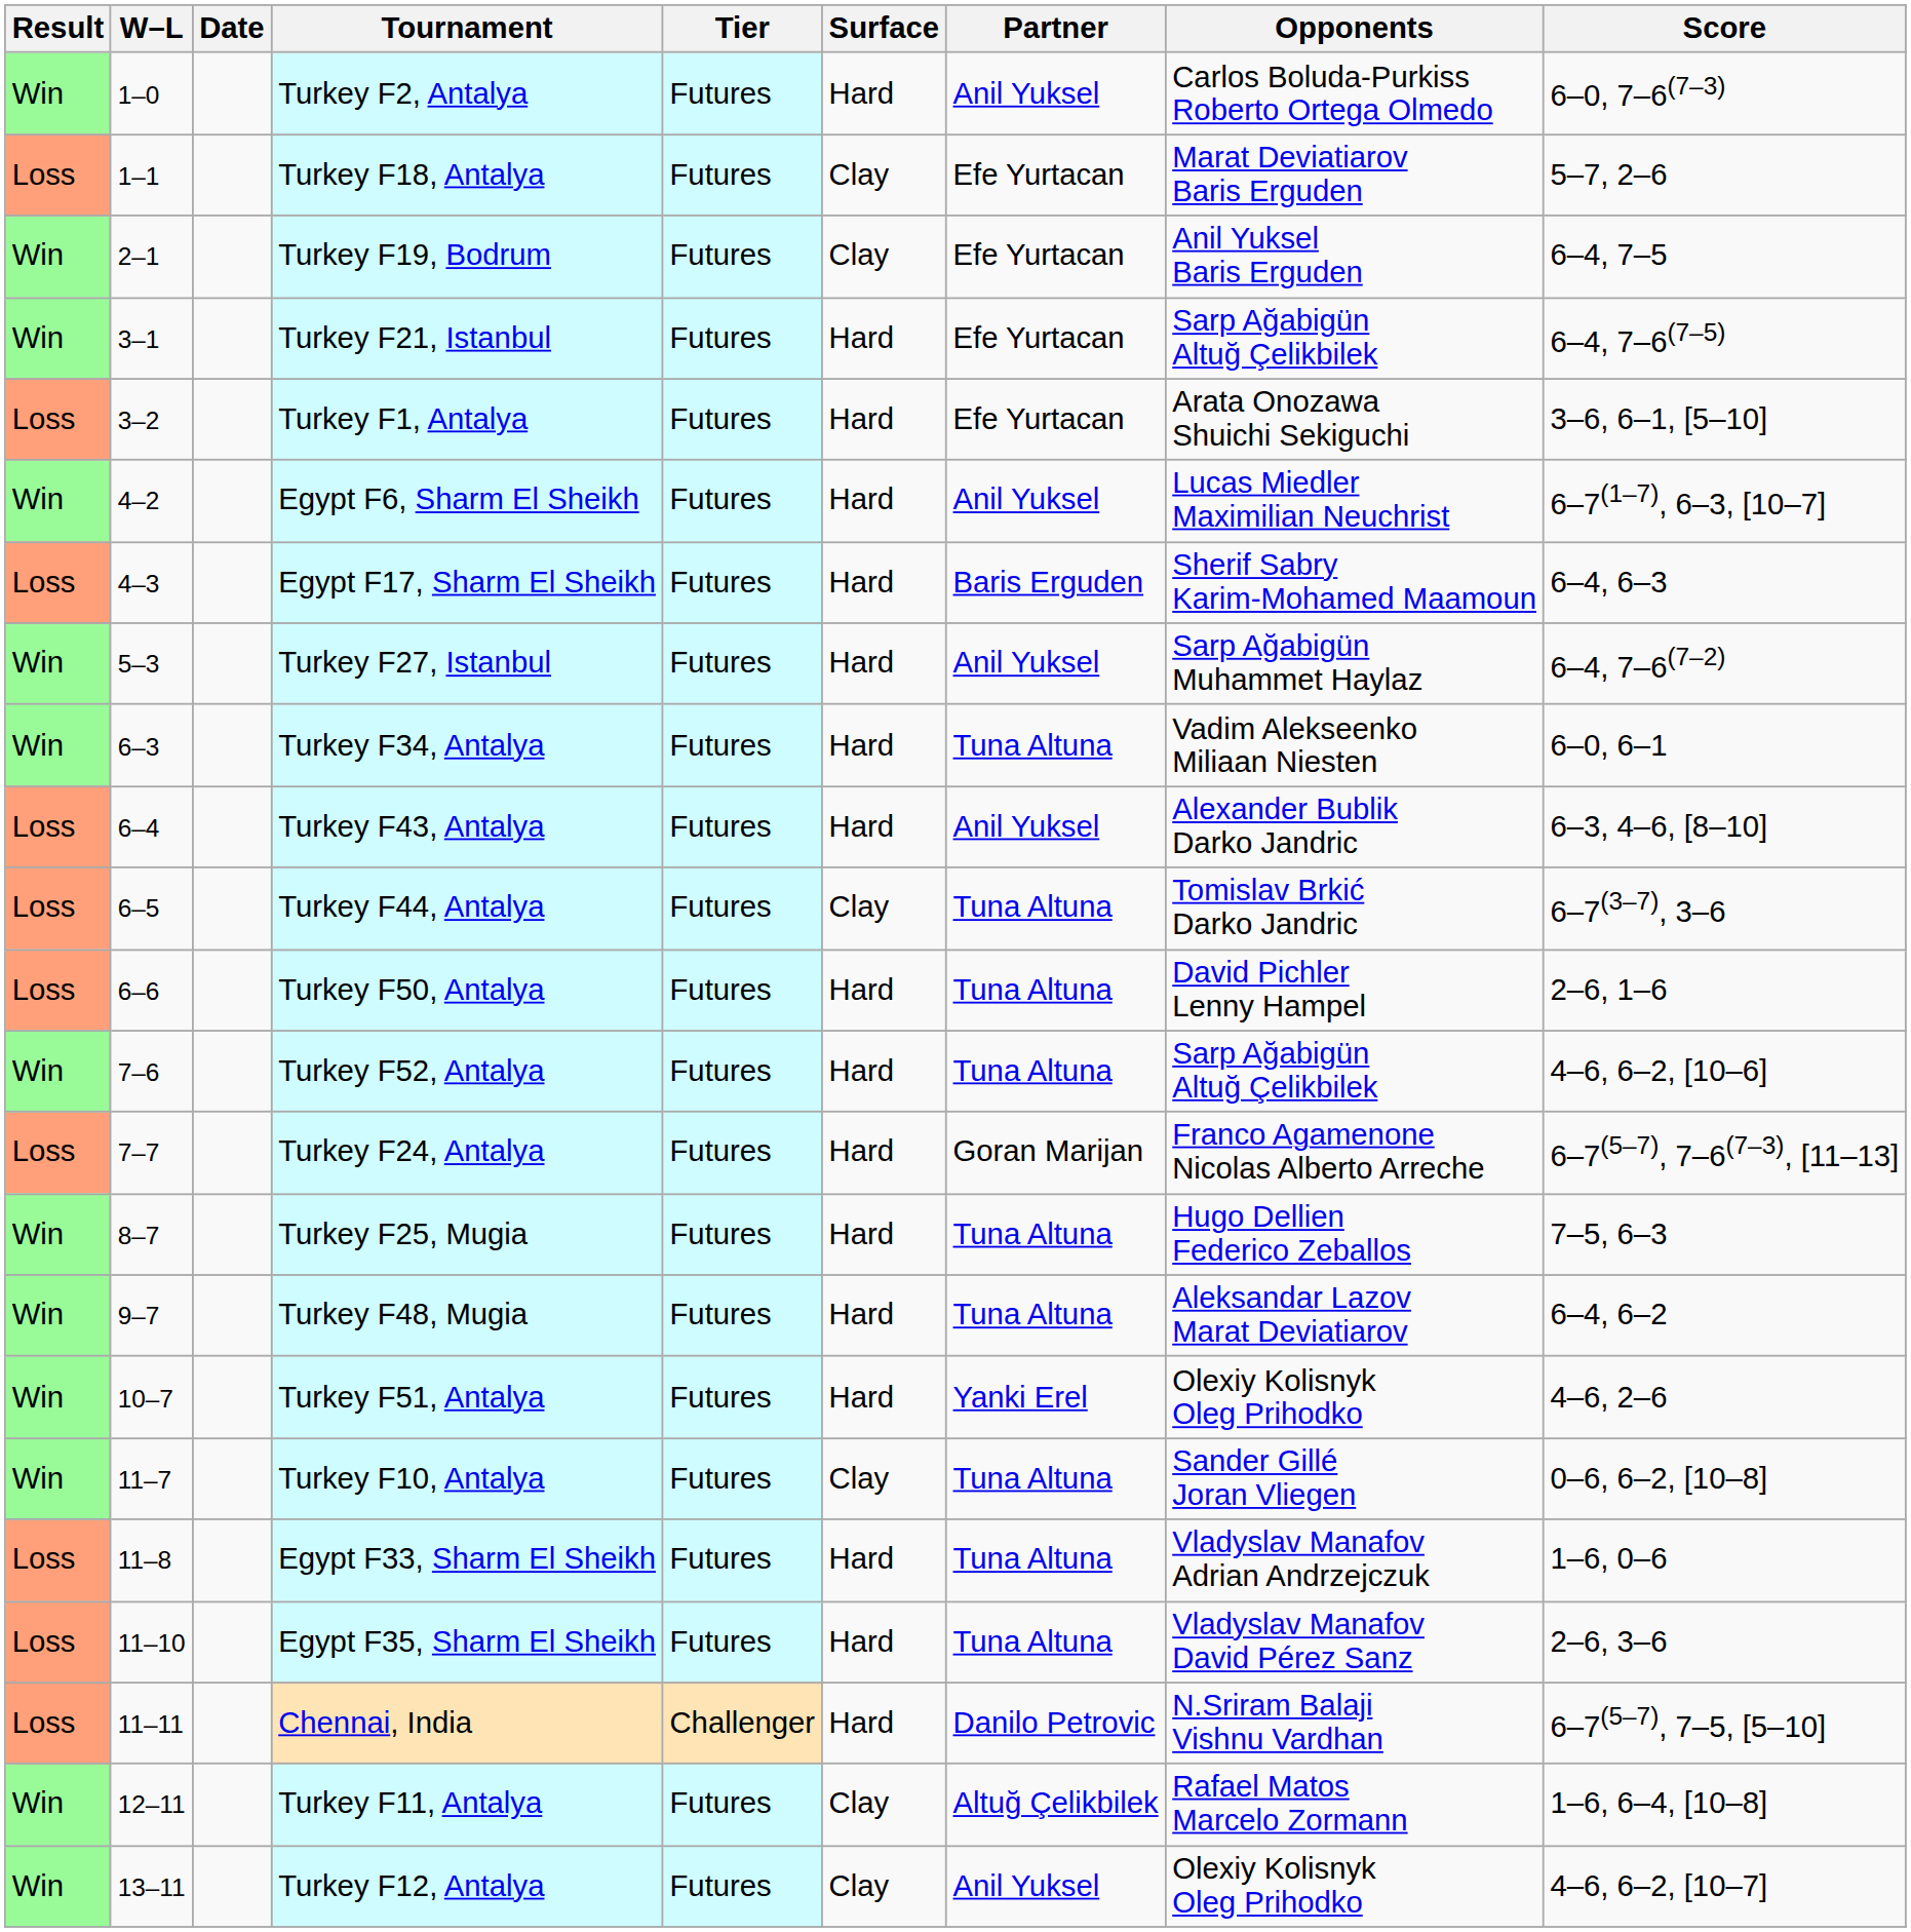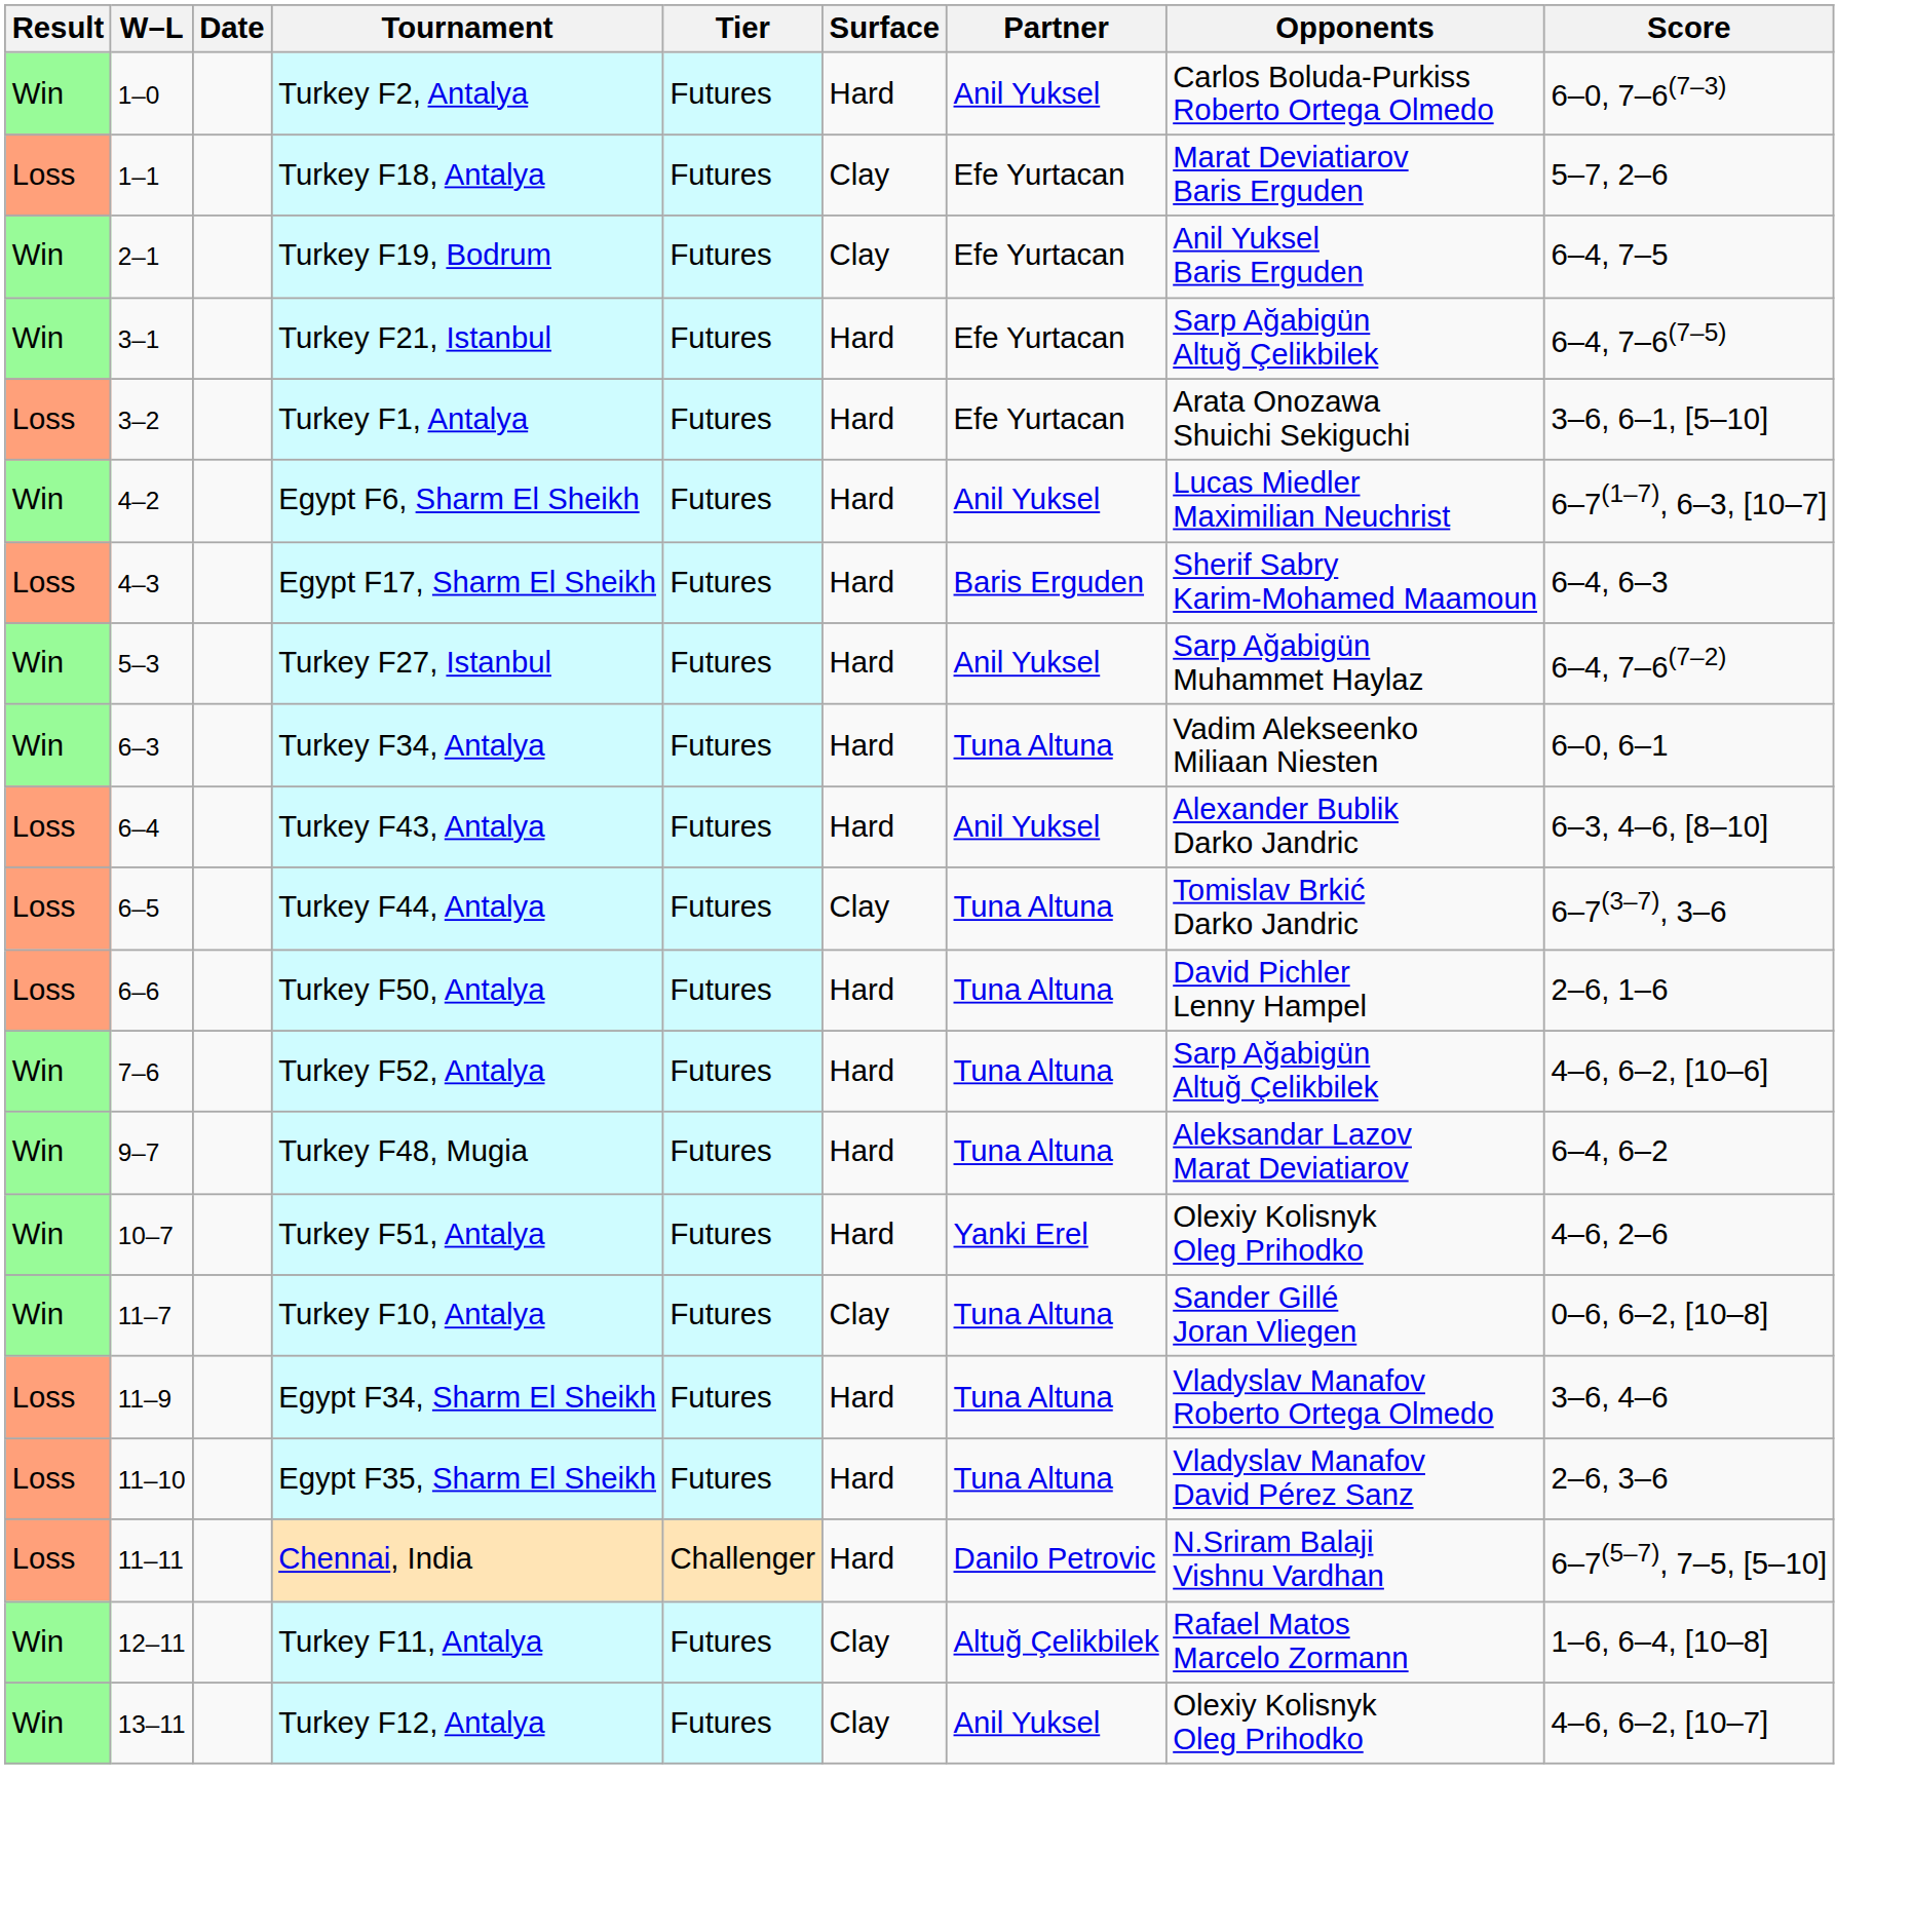 <table class="sortable wikitable">
 <tr>
 <th>Result</th>
 <th class="unsortable">W–L</th>
 <th>Date</th>
 <th>Tournament</th>
 <th>Tier</th>
 <th>Surface</th>
 <th>Partner</th>
 <th>Opponents</th>
 <th class="unsortable">Score</th>
 </tr>
 <tr>
 <td bgcolor=98FB98>Win</td>
 <td><small>1–0</small></td>
 <td></td>
 <td style="background:#cffcff;">Turkey F2, <a href='#'>Antalya</a></td>
 <td style="background:#cffcff;">Futures</td>
 <td>Hard</td>
 <td> <a href='#'>Anil Yuksel</a></td>
 <td> Carlos Boluda-Purkiss <br> <a href='#'>Roberto Ortega Olmedo</a></td>
 <td>6–0, 7–6<sup>(7–3)</sup></td>
 </tr>
 <tr>
 <td bgcolor=FFA07A>Loss</td>
 <td><small>1–1</small></td>
 <td></td>
 <td style="background:#cffcff;">Turkey F18, <a href='#'>Antalya</a></td>
 <td style="background:#cffcff;">Futures</td>
 <td>Clay</td>
 <td> Efe Yurtacan</td>
 <td> <a href='#'>Marat Deviatiarov</a> <br> <a href='#'>Baris Erguden</a></td>
 <td>5–7, 2–6</td>
 </tr>
 <tr>
 <td bgcolor=98FB98>Win</td>
 <td><small>2–1</small></td>
 <td></td>
 <td style="background:#cffcff;">Turkey F19, <a href='#'>Bodrum</a></td>
 <td style="background:#cffcff;">Futures</td>
 <td>Clay</td>
 <td> Efe Yurtacan</td>
 <td> <a href='#'>Anil Yuksel</a> <br> <a href='#'>Baris Erguden</a></td>
 <td>6–4, 7–5</td>
 </tr>
 <tr>
 <td bgcolor=98FB98>Win</td>
 <td><small>3–1</small></td>
 <td></td>
 <td style="background:#cffcff;">Turkey F21, <a href='#'>Istanbul</a></td>
 <td style="background:#cffcff;">Futures</td>
 <td>Hard</td>
 <td> Efe Yurtacan</td>
 <td> <a href='#'>Sarp Ağabigün</a> <br> <a href='#'>Altuğ Çelikbilek</a></td>
 <td>6–4, 7–6<sup>(7–5)</sup></td>
 </tr>
 <tr>
 <td bgcolor=FFA07A>Loss</td>
 <td><small>3–2</small></td>
 <td></td>
 <td style="background:#cffcff;">Turkey F1, <a href='#'>Antalya</a></td>
 <td style="background:#cffcff;">Futures</td>
 <td>Hard</td>
 <td> Efe Yurtacan</td>
 <td> Arata Onozawa <br> Shuichi Sekiguchi</td>
 <td>3–6, 6–1, [5–10]</td>
 </tr>
 <tr>
 <td bgcolor=98FB98>Win</td>
 <td><small>4–2</small></td>
 <td></td>
 <td style="background:#cffcff;">Egypt F6, <a href='#'>Sharm El Sheikh</a></td>
 <td style="background:#cffcff;">Futures</td>
 <td>Hard</td>
 <td> <a href='#'>Anil Yuksel</a></td>
 <td> <a href='#'>Lucas Miedler</a> <br> <a href='#'>Maximilian Neuchrist</a></td>
 <td>6–7<sup>(1–7)</sup>, 6–3, [10–7]</td>
 </tr>
 <tr>
 <td bgcolor=FFA07A>Loss</td>
 <td><small>4–3</small></td>
 <td></td>
 <td style="background:#cffcff;">Egypt F17, <a href='#'>Sharm El Sheikh</a></td>
 <td style="background:#cffcff;">Futures</td>
 <td>Hard</td>
 <td> <a href='#'>Baris Erguden</a></td>
 <td> <a href='#'>Sherif Sabry</a> <br> <a href='#'>Karim-Mohamed Maamoun</a></td>
 <td>6–4, 6–3</td>
 </tr>
 <tr>
 <td bgcolor=98FB98>Win</td>
 <td><small>5–3</small></td>
 <td></td>
 <td style="background:#cffcff;">Turkey F27, <a href='#'>Istanbul</a></td>
 <td style="background:#cffcff;">Futures</td>
 <td>Hard</td>
 <td> <a href='#'>Anil Yuksel</a></td>
 <td> <a href='#'>Sarp Ağabigün</a> <br> Muhammet Haylaz</td>
 <td>6–4, 7–6<sup>(7–2)</sup></td>
 </tr>
 <tr>
 <td bgcolor=98FB98>Win</td>
 <td><small>6–3</small></td>
 <td></td>
 <td style="background:#cffcff;">Turkey F34, <a href='#'>Antalya</a></td>
 <td style="background:#cffcff;">Futures</td>
 <td>Hard</td>
 <td> <a href='#'>Tuna Altuna</a></td>
 <td> Vadim Alekseenko <br> Miliaan Niesten</td>
 <td>6–0, 6–1</td>
 </tr>
 <tr>
 <td bgcolor=FFA07A>Loss</td>
 <td><small>6–4</small></td>
 <td></td>
 <td style="background:#cffcff;">Turkey F43, <a href='#'>Antalya</a></td>
 <td style="background:#cffcff;">Futures</td>
 <td>Hard</td>
 <td> <a href='#'>Anil Yuksel</a></td>
 <td> <a href='#'>Alexander Bublik</a> <br> Darko Jandric</td>
 <td>6–3, 4–6, [8–10]</td>
 </tr>
 <tr>
 <td bgcolor=FFA07A>Loss</td>
 <td><small>6–5</small></td>
 <td></td>
 <td style="background:#cffcff;">Turkey F44, <a href='#'>Antalya</a></td>
 <td style="background:#cffcff;">Futures</td>
 <td>Clay</td>
 <td> <a href='#'>Tuna Altuna</a></td>
 <td> <a href='#'>Tomislav Brkić</a> <br> Darko Jandric</td>
 <td>6–7<sup>(3–7)</sup>, 3–6</td>
 </tr>
 <tr>
 <td bgcolor=FFA07A>Loss</td>
 <td><small>6–6</small></td>
 <td></td>
 <td style="background:#cffcff;">Turkey F50, <a href='#'>Antalya</a></td>
 <td style="background:#cffcff;">Futures</td>
 <td>Hard</td>
 <td> <a href='#'>Tuna Altuna</a></td>
 <td> <a href='#'>David Pichler</a> <br> Lenny Hampel</td>
 <td>2–6, 1–6</td>
 </tr>
 <tr>
 <td bgcolor=98FB98>Win</td>
 <td><small>7–6</small></td>
 <td></td>
 <td style="background:#cffcff;">Turkey F52, <a href='#'>Antalya</a></td>
 <td style="background:#cffcff;">Futures</td>
 <td>Hard</td>
 <td> <a href='#'>Tuna Altuna</a></td>
 <td> <a href='#'>Sarp Ağabigün</a> <br> <a href='#'>Altuğ Çelikbilek</a></td>
 <td>4–6, 6–2, [10–6]</td>
 </tr>
 <tr>
-<td bgcolor=FFA07A>Loss</td>
-<td><small>7–7</small></td>
-<td></td>
-<td style="background:#cffcff;">Turkey F24, <a href='#'>Antalya</a></td>
-<td style="background:#cffcff;">Futures</td>
-<td>Hard</td>
-<td> Goran Marijan</td>
-<td> <a href='#'>Franco Agamenone</a> <br> Nicolas Alberto Arreche</td>
-<td>6–7<sup>(5–7)</sup>, 7–6<sup>(7–3)</sup>, [11–13]</td>
-</tr>
-<tr>
-<td bgcolor=98FB98>Win</td>
-<td><small>8–7</small></td>
-<td></td>
-<td style="background:#cffcff;">Turkey F25, Mugia</td>
-<td style="background:#cffcff;">Futures</td>
-<td>Hard</td>
-<td> <a href='#'>Tuna Altuna</a></td>
-<td> <a href='#'>Hugo Dellien</a> <br> <a href='#'>Federico Zeballos</a></td>
-<td>7–5, 6–3</td>
-</tr>
-<tr>
 <td bgcolor=98FB98>Win</td>
 <td><small>9–7</small></td>
 <td></td>
 <td style="background:#cffcff;">Turkey F48, Mugia</td>
 <td style="background:#cffcff;">Futures</td>
 <td>Hard</td>
 <td> <a href='#'>Tuna Altuna</a></td>
 <td> <a href='#'>Aleksandar Lazov</a> <br> <a href='#'>Marat Deviatiarov</a></td>
 <td>6–4, 6–2</td>
 </tr>
 <tr>
 <td bgcolor=98FB98>Win</td>
 <td><small>10–7</small></td>
 <td></td>
 <td style="background:#cffcff;">Turkey F51, <a href='#'>Antalya</a></td>
 <td style="background:#cffcff;">Futures</td>
 <td>Hard</td>
 <td> <a href='#'>Yanki Erel</a></td>
 <td> Olexiy Kolisnyk <br> <a href='#'>Oleg Prihodko</a></td>
 <td>4–6, 2–6</td>
 </tr>
 <tr>
 <td bgcolor=98FB98>Win</td>
 <td><small>11–7</small></td>
 <td></td>
 <td style="background:#cffcff;">Turkey F10, <a href='#'>Antalya</a></td>
 <td style="background:#cffcff;">Futures</td>
 <td>Clay</td>
 <td> <a href='#'>Tuna Altuna</a></td>
 <td> <a href='#'>Sander Gillé</a> <br> <a href='#'>Joran Vliegen</a></td>
 <td>0–6, 6–2, [10–8]</td>
 </tr>
 <tr>
 <td bgcolor=FFA07A>Loss</td>
-<td><small>11–8</small></td>
+<td><small>11–9</small></td>
 <td></td>
-<td style="background:#cffcff;">Egypt F33, <a href='#'>Sharm El Sheikh</a></td>
+<td style="background:#cffcff;">Egypt F34, <a href='#'>Sharm El Sheikh</a></td>
 <td style="background:#cffcff;">Futures</td>
 <td>Hard</td>
 <td> <a href='#'>Tuna Altuna</a></td>
-<td> <a href='#'>Vladyslav Manafov</a> <br> Adrian Andrzejczuk</td>
-<td>1–6, 0–6</td>
+<td> <a href='#'>Vladyslav Manafov</a> <br> <a href='#'>Roberto Ortega Olmedo</a></td>
+<td>3–6, 4–6</td>
 </tr>
 <tr>
 <td bgcolor=FFA07A>Loss</td>
 <td><small>11–10</small></td>
 <td></td>
 <td style="background:#cffcff;">Egypt F35, <a href='#'>Sharm El Sheikh</a></td>
 <td style="background:#cffcff;">Futures</td>
 <td>Hard</td>
 <td> <a href='#'>Tuna Altuna</a></td>
 <td> <a href='#'>Vladyslav Manafov</a> <br> <a href='#'>David Pérez Sanz</a></td>
 <td>2–6, 3–6</td>
 </tr>
 <tr>
 <td bgcolor=FFA07A>Loss</td>
 <td><small>11–11</small></td>
 <td></td>
 <td style=background:moccasin;><a href='#'>Chennai</a>, India</td>
 <td style=background:moccasin;>Challenger</td>
 <td>Hard</td>
 <td> <a href='#'>Danilo Petrovic</a></td>
 <td> <a href='#'>N.Sriram Balaji</a> <br> <a href='#'>Vishnu Vardhan</a></td>
 <td>6–7<sup>(5–7)</sup>, 7–5, [5–10]</td>
 </tr>
 <tr>
 <td bgcolor=98FB98>Win</td>
 <td><small>12–11</small></td>
 <td></td>
 <td style="background:#cffcff;">Turkey F11, <a href='#'>Antalya</a></td>
 <td style="background:#cffcff;">Futures</td>
 <td>Clay</td>
 <td> <a href='#'>Altuğ Çelikbilek</a></td>
 <td> <a href='#'>Rafael Matos</a> <br> <a href='#'>Marcelo Zormann</a></td>
 <td>1–6, 6–4, [10–8]</td>
 </tr>
 <tr>
 <td bgcolor=98FB98>Win</td>
 <td><small>13–11</small></td>
 <td></td>
 <td style="background:#cffcff;">Turkey F12, <a href='#'>Antalya</a></td>
 <td style="background:#cffcff;">Futures</td>
 <td>Clay</td>
 <td> <a href='#'>Anil Yuksel</a></td>
 <td> Olexiy Kolisnyk <br> <a href='#'>Oleg Prihodko</a></td>
 <td>4–6, 6–2, [10–7]</td>
 </tr>
 </table>
